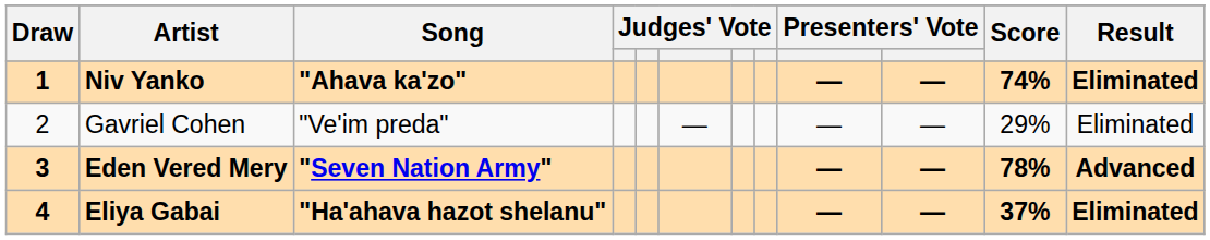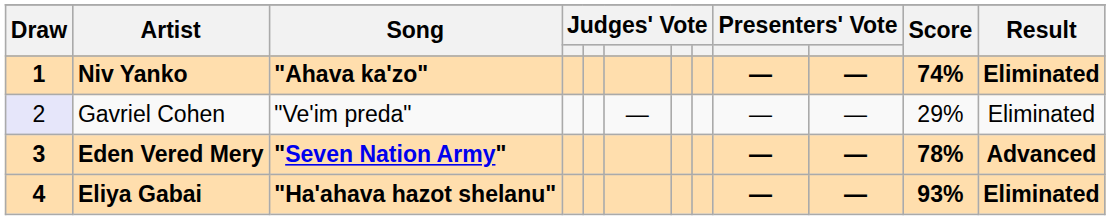 <table class="sortable wikitable" style="margin: 1em auto 1em auto; text-align:center; font-size:90%; line-height:18px;">
 <tr>
 </tr>
 <tr>
 <th rowspan="2">Draw</th>
 <th rowspan="2">Artist</th>
 <th rowspan="2">Song</th>
 <th colspan="5" class="unsortable">Judges' Vote</th>
 <th colspan="2" class="unsortable">Presenters' Vote</th>
 <th rowspan="2">Score</th>
 <th rowspan="2">Result</th>
 </tr>
 <tr>
 <th class="unsortable"></th>
 <th class="unsortable"></th>
 <th class="unsortable"></th>
 <th class="unsortable"></th>
 <th class="unsortable"></th>
 <th class="unsortable"></th>
 <th class="unsortable"></th>
 </tr>
 <tr style="font-weight:bold; background:#FFDEAD;">
 <td>1</td>
 <td align="left">Niv Yanko</td>
 <td align="left">"Ahava ka'zo"</td>
 <td></td>
 <td></td>
 <td></td>
 <td></td>
 <td></td>
 <td>—</td>
 <td>—</td>
 <td>74%</td>
 <td>Eliminated</td>
 </tr>
 <tr>
-<td>2</td>
+<td style="background: lavender;">2</td>
 <td align="left">Gavriel Cohen</td>
 <td align="left">"Ve'im preda"</td>
 <td></td>
 <td></td>
 <td>—</td>
 <td></td>
 <td></td>
 <td>—</td>
 <td>—</td>
 <td>29%</td>
 <td>Eliminated</td>
 </tr>
 <tr style="font-weight:bold; background:#FFDEAD;">
 <td>3</td>
 <td align="left">Eden Vered Mery</td>
 <td align="left">"<a href='#'>Seven Nation Army</a>"</td>
 <td></td>
 <td></td>
 <td></td>
 <td></td>
 <td></td>
 <td>—</td>
 <td>—</td>
 <td>78%</td>
 <td>Advanced</td>
 </tr>
 <tr style="font-weight:bold; background:#FFDEAD;">
 <td>4</td>
 <td align="left">Eliya Gabai</td>
 <td align="left">"Ha'ahava hazot shelanu"</td>
 <td></td>
 <td></td>
 <td></td>
 <td></td>
 <td></td>
 <td>—</td>
 <td>—</td>
-<td>37%</td>
+<td>93%</td>
 <td>Eliminated</td>
 </tr>
 </table>
